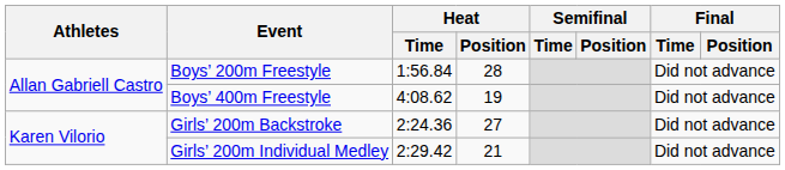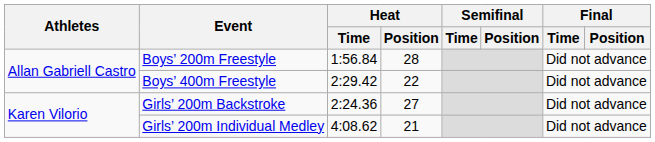 <table class="wikitable" border="1" style="font-size:90%">
 <tr>
 <th rowspan=2>Athletes</th>
 <th rowspan=2>Event</th>
 <th colspan=2>Heat</th>
 <th colspan=2>Semifinal</th>
 <th colspan=2>Final</th>
 </tr>
 <tr>
 <th>Time</th>
 <th>Position</th>
 <th>Time</th>
 <th>Position</th>
 <th>Time</th>
 <th>Position</th>
 </tr>
 <tr>
 <td rowspan=2><a href='#'>Allan Gabriell Castro</a></td>
 <td><a href='#'>Boys’ 200m Freestyle</a></td>
 <td align=center>1:56.84</td>
 <td align=center>28</td>
 <td colspan=2 bgcolor=#DCDCDC></td>
 <td colspan="2" align=center>Did not advance</td>
 </tr>
 <tr>
 <td><a href='#'>Boys’ 400m Freestyle</a></td>
-<td align=center>4:08.62</td>
-<td align=center>19</td>
+<td align=center>2:29.42</td>
+<td align=center>22</td>
 <td colspan=2 bgcolor=#DCDCDC></td>
 <td colspan="2" align=center>Did not advance</td>
 </tr>
 <tr>
 <td rowspan=2><a href='#'>Karen Vilorio</a></td>
 <td><a href='#'>Girls’ 200m Backstroke</a></td>
 <td align=center>2:24.36</td>
 <td align=center>27</td>
 <td colspan=2 bgcolor=#DCDCDC></td>
 <td colspan="2" align=center>Did not advance</td>
 </tr>
 <tr>
 <td><a href='#'>Girls’ 200m Individual Medley</a></td>
-<td align=center>2:29.42</td>
+<td align=center>4:08.62</td>
 <td align=center>21</td>
 <td colspan=2 bgcolor=#DCDCDC></td>
 <td colspan="2" align=center>Did not advance</td>
 </tr>
 </table>
